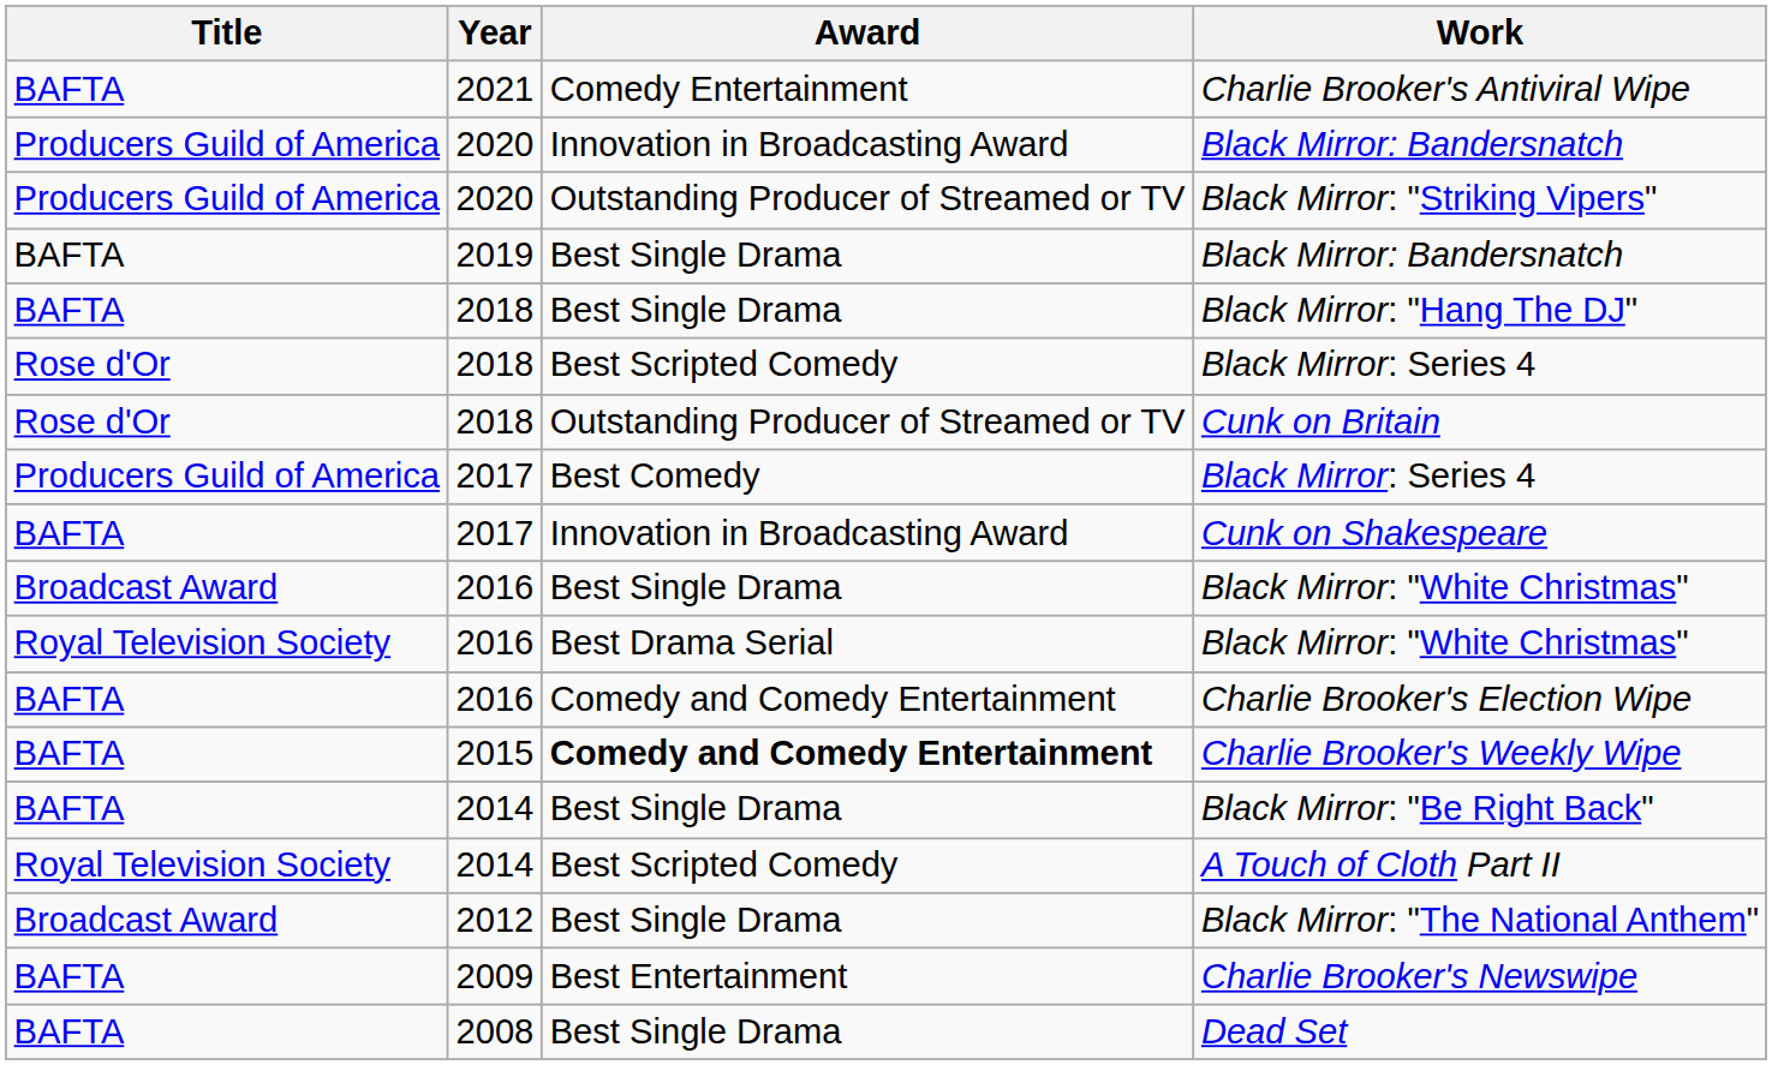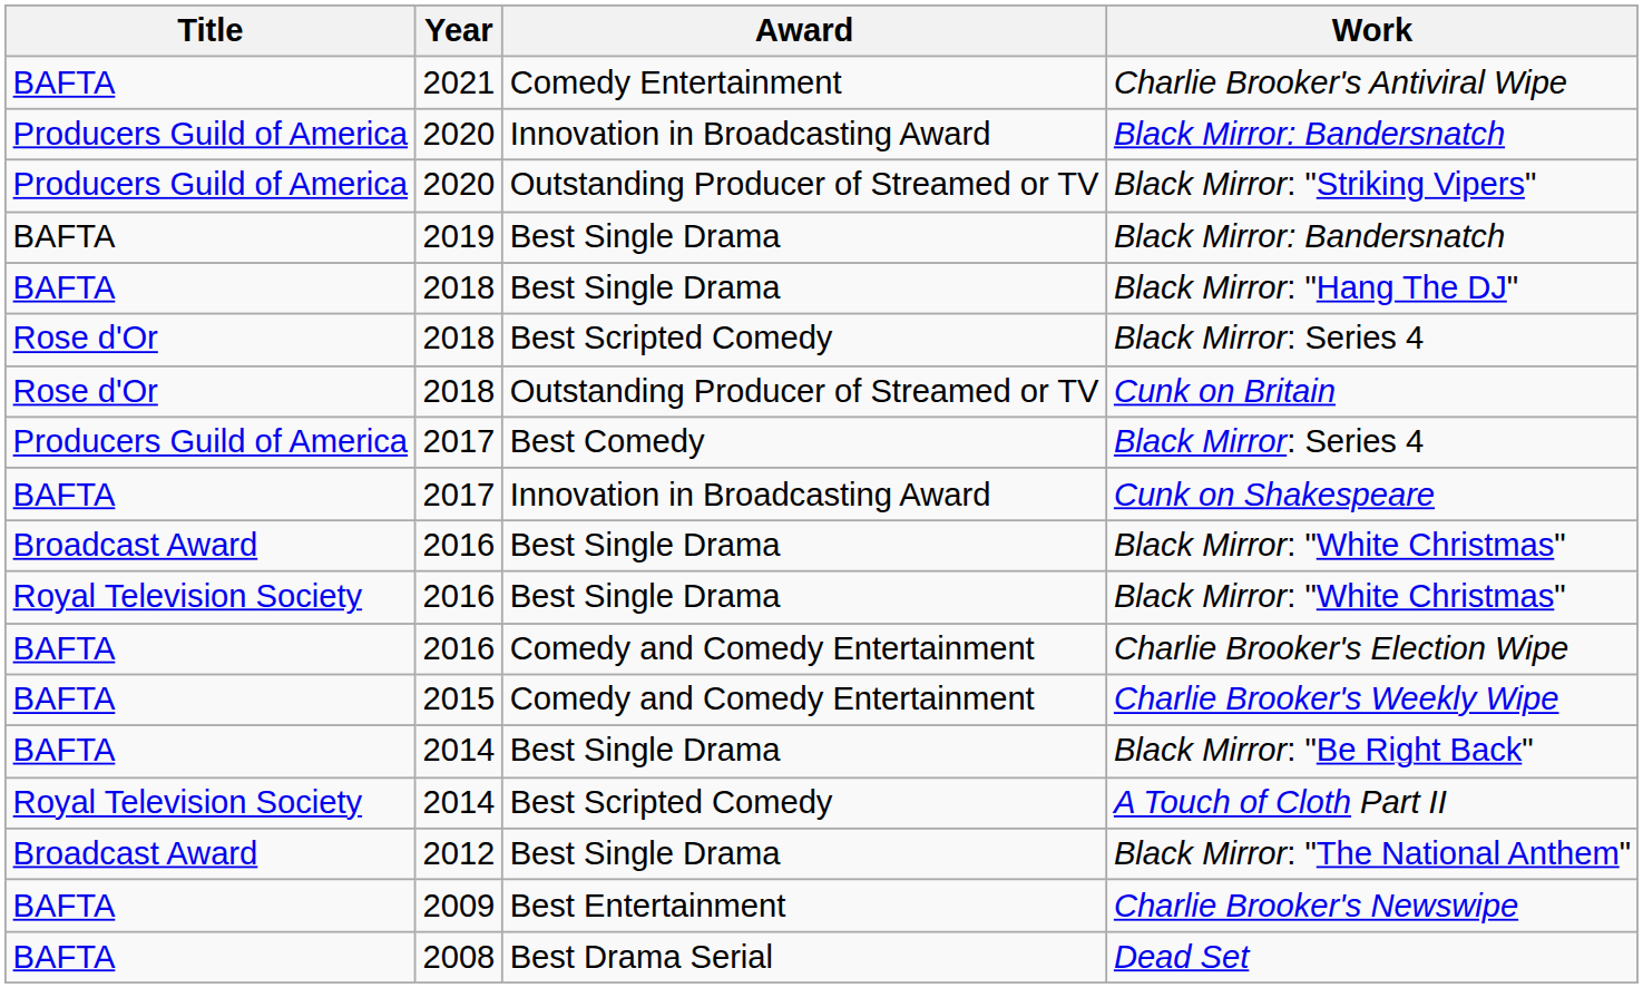 <table class="wikitable">
 <tr>
 <th><strong>Title</strong></th>
 <th><strong>Year</strong></th>
 <th><strong>Award</strong></th>
 <th>Work</th>
 </tr>
 <tr>
 <td><a href='#'>BAFTA</a></td>
 <td>2021</td>
 <td>Comedy Entertainment</td>
 <td><em>Charlie Brooker's Antiviral Wipe</em></td>
 </tr>
 <tr>
 <td><a href='#'>Producers Guild of America</a></td>
 <td>2020</td>
 <td>Innovation in Broadcasting Award</td>
 <td><em><a href='#'>Black Mirror: Bandersnatch</a></em></td>
 </tr>
 <tr>
 <td><a href='#'>Producers Guild of America</a></td>
 <td>2020</td>
 <td>Outstanding Producer of Streamed or TV</td>
 <td><em>Black Mirror</em>: "<a href='#'>Striking Vipers</a>"</td>
 </tr>
 <tr>
 <td>BAFTA</td>
 <td>2019</td>
 <td>Best Single Drama</td>
 <td><em>Black Mirror: Bandersnatch</em></td>
 </tr>
 <tr>
 <td><a href='#'>BAFTA</a></td>
 <td>2018</td>
 <td>Best Single Drama</td>
 <td><em>Black Mirror</em>: "<a href='#'>Hang The DJ</a>"</td>
 </tr>
 <tr>
 <td><a href='#'>Rose d'Or</a></td>
 <td>2018</td>
 <td>Best Scripted Comedy</td>
 <td><em>Black Mirror</em>: Series 4</td>
 </tr>
 <tr>
 <td><a href='#'>Rose d'Or</a></td>
 <td>2018</td>
 <td>Outstanding Producer of Streamed or TV</td>
 <td><em><a href='#'>Cunk on Britain</a></em></td>
 </tr>
 <tr>
 <td><a href='#'>Producers Guild of America</a></td>
 <td>2017</td>
 <td>Best Comedy</td>
 <td><em><a href='#'>Black Mirror</a></em>: Series 4</td>
 </tr>
 <tr>
 <td><a href='#'>BAFTA</a></td>
 <td>2017</td>
 <td>Innovation in Broadcasting Award</td>
 <td><em><a href='#'>Cunk on Shakespeare</a></em></td>
 </tr>
 <tr>
 <td><a href='#'>Broadcast Award</a></td>
 <td>2016</td>
 <td>Best Single Drama</td>
 <td><em>Black Mirror</em>: "<a href='#'>White Christmas</a>"</td>
 </tr>
 <tr>
 <td><a href='#'>Royal Television Society</a></td>
 <td>2016</td>
-<td>Best Drama Serial</td>
+<td>Best Single Drama</td>
 <td><em>Black Mirror</em>: "<a href='#'>White Christmas</a>"</td>
 </tr>
 <tr>
 <td><a href='#'>BAFTA</a></td>
 <td>2016</td>
 <td>Comedy and Comedy Entertainment</td>
 <td><em>Charlie Brooker's Election Wipe</em></td>
 </tr>
 <tr>
 <td><a href='#'>BAFTA</a></td>
 <td>2015</td>
-<td><strong>Comedy and Comedy Entertainment</strong></td>
+<td>Comedy and Comedy Entertainment</td>
 <td><em><a href='#'>Charlie Brooker's Weekly Wipe</a></em></td>
 </tr>
 <tr>
 <td><a href='#'>BAFTA</a></td>
 <td>2014</td>
 <td>Best Single Drama</td>
 <td><em>Black Mirror</em>: "<a href='#'>Be Right Back</a>"</td>
 </tr>
 <tr>
 <td><a href='#'>Royal Television Society</a></td>
 <td>2014</td>
 <td>Best Scripted Comedy</td>
 <td><em><a href='#'>A Touch of Cloth</a> Part II</em></td>
 </tr>
 <tr>
 <td><a href='#'>Broadcast Award</a></td>
 <td>2012</td>
 <td>Best Single Drama</td>
 <td><em>Black Mirror</em>: "<a href='#'>The National Anthem</a>"</td>
 </tr>
 <tr>
 <td><a href='#'>BAFTA</a></td>
 <td>2009</td>
 <td>Best Entertainment</td>
 <td><em><a href='#'>Charlie Brooker's Newswipe</a></em></td>
 </tr>
 <tr>
 <td><a href='#'>BAFTA</a></td>
 <td>2008</td>
-<td>Best Single Drama</td>
+<td>Best Drama Serial</td>
 <td><em><a href='#'>Dead Set</a></em></td>
 </tr>
 </table>
